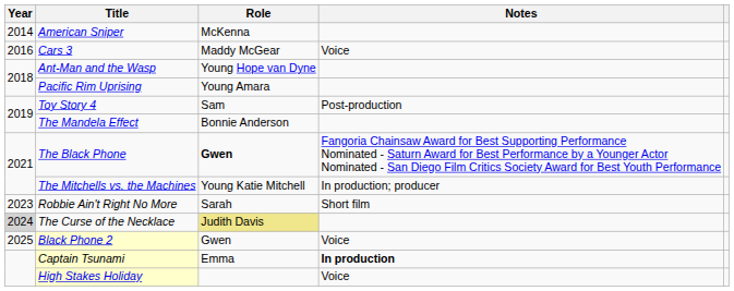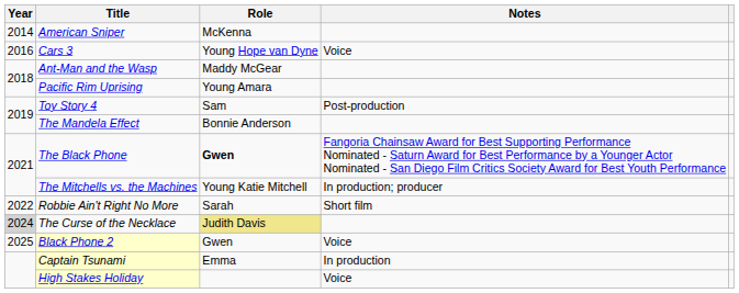 <table class="wikitable sortable">
 <tr>
 <th>Year</th>
 <th>Title</th>
 <th>Role</th>
 <th class="unsortable">Notes</th>
 <th scope="col" class="unsortable"></th>
 </tr>
 <tr>
 <td>2014</td>
 <td><em><a href='#'>American Sniper</a></em></td>
 <td>McKenna</td>
 <td></td>
 <td align="center"></td>
 </tr>
 <tr>
 <td>2016</td>
 <td><em><a href='#'>Cars 3</a></em></td>
-<td>Maddy McGear</td>
+<td>Young <a href='#'>Hope van Dyne</a></td>
 <td>Voice</td>
 <td align="center"></td>
 </tr>
 <tr>
 <td rowspan="2">2018</td>
 <td><em><a href='#'>Ant-Man and the Wasp</a></em></td>
-<td>Young <a href='#'>Hope van Dyne</a></td>
+<td>Maddy McGear</td>
 <td></td>
 <td align="center"></td>
 </tr>
 <tr>
 <td><em><a href='#'>Pacific Rim Uprising</a></em></td>
 <td>Young Amara</td>
 <td></td>
 <td align="center"></td>
 </tr>
 <tr>
 <td rowspan="2">2019</td>
 <td><em><a href='#'>Toy Story 4</a></em></td>
 <td>Sam</td>
 <td>Post-production</td>
 <td align="center"></td>
 </tr>
 <tr>
 <td><em><a href='#'>The Mandela Effect</a></em></td>
 <td>Bonnie Anderson</td>
 <td></td>
 <td align="center"></td>
 </tr>
 <tr>
 <td rowspan="2">2021</td>
 <td><em><a href='#'>The Black Phone</a></em></td>
 <td><strong>Gwen</strong></td>
 <td><a href='#'>Fangoria Chainsaw Award for Best Supporting Performance</a> <br>Nominated - <a href='#'>Saturn Award for Best Performance by a Younger Actor</a> <br>Nominated - <a href='#'>San Diego Film Critics Society Award for Best Youth Performance</a></td>
 <td align="center"></td>
 </tr>
 <tr>
 <td><em><a href='#'>The Mitchells vs. the Machines</a></em></td>
 <td>Young Katie Mitchell</td>
 <td>In production; producer</td>
 <td align="center"></td>
 </tr>
 <tr>
-<td>2023</td>
+<td>2022</td>
 <td><em>Robbie Ain't Right No More</em></td>
 <td>Sarah</td>
 <td>Short film</td>
 <td align="center"></td>
 </tr>
 <tr>
 <td style="background: lightgrey;">2024</td>
 <td><em>The Curse of the Necklace</em></td>
 <td style="background: khaki;">Judith Davis</td>
 <td></td>
 <td align="center"></td>
 </tr>
 <tr>
 <td>2025</td>
 <td style="background:#FFFFCC;"><em><a href='#'>Black Phone 2</a></em> </td>
 <td>Gwen</td>
 <td>Voice</td>
 <td align="center"></td>
 </tr>
 <tr>
 <td rowspan="2"></td>
 <td style="background:#FFFFCC;"><em>Captain Tsunami</em> </td>
 <td>Emma</td>
-<td><strong>In production</strong></td>
+<td>In production</td>
 <td align="center"></td>
 </tr>
 <tr>
 <td style="background:#FFFFCC;"><em><a href='#'>High Stakes Holiday</a></em> </td>
 <td></td>
 <td>Voice</td>
 <td align="center"></td>
 </tr>
 </table>
